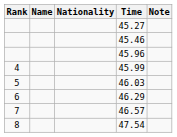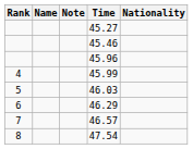 <table class="wikitable sortable" style="text-align:center">
 <tr>
 <th>Rank</th>
 <th>Name</th>
+<th>Note</th>
+<th>Time</th>
 <th>Nationality</th>
-<th>Time</th>
-<th>Note</th>
 </tr>
 <tr>
 <td></td>
 <td align=left></td>
+<td></td>
+<td>45.27</td>
 <td align=left></td>
-<td>45.27</td>
-<td></td>
 </tr>
 <tr>
 <td></td>
 <td align=left></td>
+<td></td>
+<td>45.46</td>
 <td align=left></td>
-<td>45.46</td>
-<td></td>
 </tr>
 <tr>
 <td></td>
 <td align=left></td>
+<td></td>
+<td>45.96</td>
 <td align=left></td>
-<td>45.96</td>
-<td></td>
 </tr>
 <tr>
 <td>4</td>
 <td align=left></td>
+<td></td>
+<td>45.99</td>
 <td align=left></td>
-<td>45.99</td>
-<td></td>
 </tr>
 <tr>
 <td>5</td>
 <td align=left></td>
+<td></td>
+<td>46.03</td>
 <td align=left></td>
-<td>46.03</td>
-<td></td>
 </tr>
 <tr>
 <td>6</td>
 <td align=left></td>
+<td></td>
+<td>46.29</td>
 <td align=left></td>
-<td>46.29</td>
-<td></td>
 </tr>
 <tr>
 <td>7</td>
 <td align=left></td>
+<td></td>
+<td>46.57</td>
 <td align=left></td>
-<td>46.57</td>
-<td></td>
 </tr>
 <tr>
 <td>8</td>
 <td align=left></td>
+<td></td>
+<td>47.54</td>
 <td align=left></td>
-<td>47.54</td>
-<td></td>
 </tr>
 </table>
